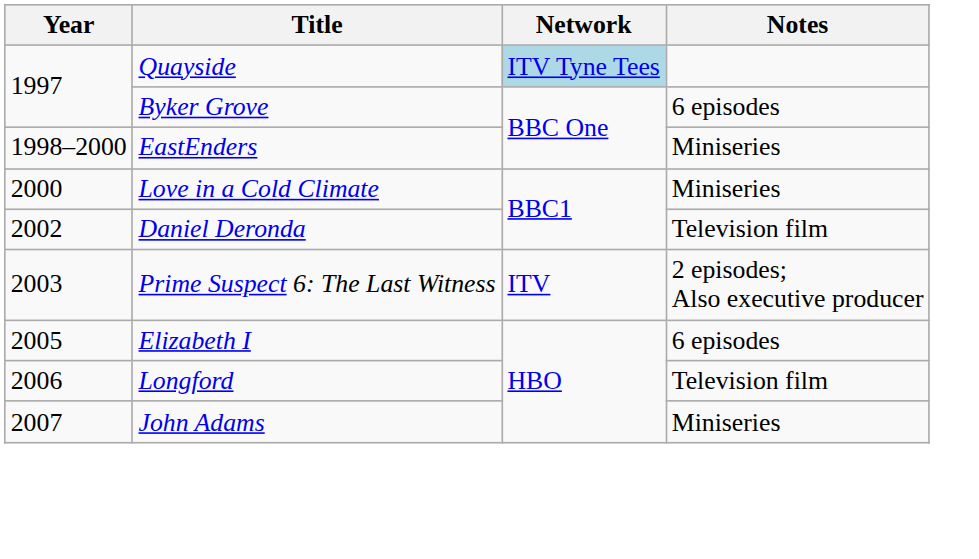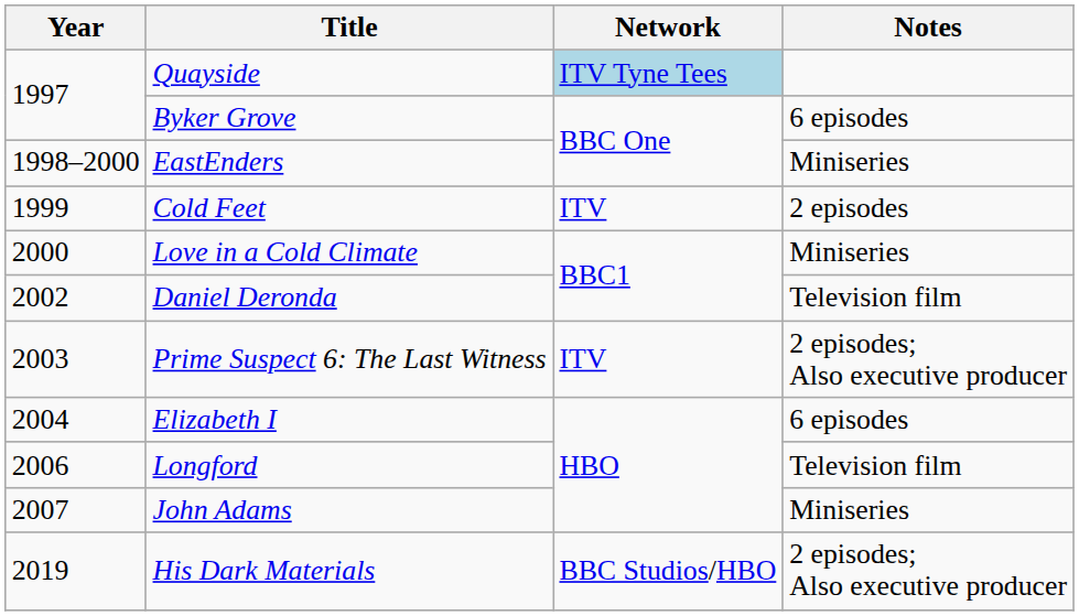 <table class="wikitable ">
 <tr>
 <th>Year</th>
 <th>Title</th>
 <th>Network</th>
 <th>Notes</th>
 </tr>
 <tr>
 <td rowspan=2>1997</td>
 <td><em><a href='#'>Quayside</a></em></td>
 <td style="background: lightblue;"><a href='#'>ITV Tyne Tees</a></td>
 <td></td>
 </tr>
 <tr>
 <td><em><a href='#'>Byker Grove</a></em></td>
 <td rowspan=2><a href='#'>BBC One</a></td>
 <td>6 episodes</td>
 </tr>
 <tr>
 <td>1998–2000</td>
 <td><em><a href='#'>EastEnders</a></em></td>
 <td>Miniseries</td>
 </tr>
 <tr>
+<td>1999</td>
+<td><em><a href='#'>Cold Feet</a></em></td>
+<td><a href='#'>ITV</a></td>
+<td>2 episodes</td>
+</tr>
+<tr>
 <td>2000</td>
 <td><em><a href='#'>Love in a Cold Climate</a></em></td>
 <td rowspan=2><a href='#'>BBC1</a></td>
 <td>Miniseries</td>
 </tr>
 <tr>
 <td>2002</td>
 <td><em><a href='#'>Daniel Deronda</a></em></td>
 <td>Television film</td>
 </tr>
 <tr>
 <td>2003</td>
 <td><em><a href='#'>Prime Suspect</a> 6: The Last Witness</em></td>
 <td><a href='#'>ITV</a></td>
 <td>2 episodes;<br>Also executive producer</td>
 </tr>
 <tr>
-<td>2005</td>
+<td>2004</td>
 <td><em><a href='#'>Elizabeth I</a></em></td>
 <td rowspan=3><a href='#'>HBO</a></td>
 <td>6 episodes</td>
 </tr>
 <tr>
 <td>2006</td>
 <td><em><a href='#'>Longford</a></em></td>
 <td>Television film</td>
 </tr>
 <tr>
 <td>2007</td>
 <td><em><a href='#'>John Adams</a></em></td>
 <td>Miniseries</td>
 </tr>
+<tr>
+<td>2019</td>
+<td><em><a href='#'>His Dark Materials</a></em></td>
+<td><a href='#'>BBC Studios</a>/<a href='#'>HBO</a></td>
+<td>2 episodes;<br>Also executive producer</td>
+</tr>
 </table>
